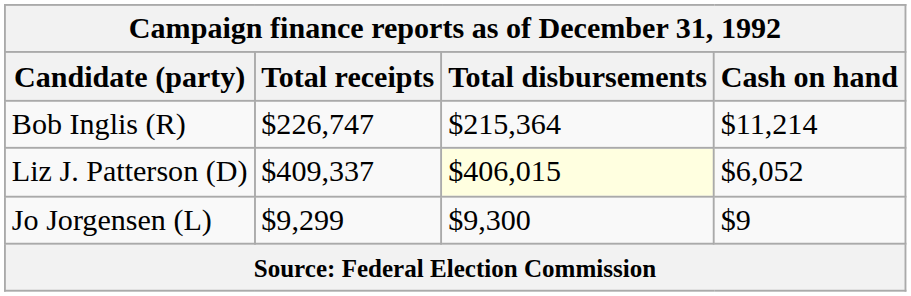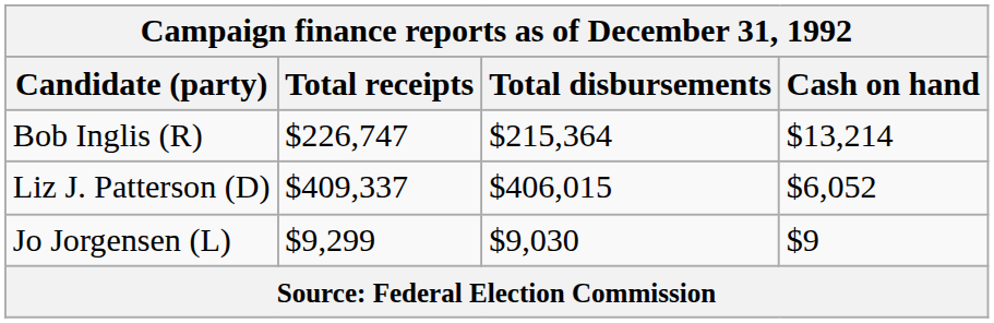 <table class="wikitable sortable">
 <tr>
 <th colspan=4>Campaign finance reports as of December 31, 1992</th>
 </tr>
 <tr style="text-align:center;">
 <th>Candidate (party)</th>
 <th>Total receipts</th>
 <th>Total disbursements</th>
 <th>Cash on hand</th>
 </tr>
 <tr>
 <td>Bob Inglis (R)</td>
 <td>$226,747</td>
 <td>$215,364</td>
-<td>$11,214</td>
+<td>$13,214</td>
 </tr>
 <tr>
 <td>Liz J. Patterson (D)</td>
 <td>$409,337</td>
-<td style="background: lightyellow;">$406,015</td>
+<td>$406,015</td>
 <td>$6,052</td>
 </tr>
 <tr>
 <td>Jo Jorgensen (L)</td>
 <td>$9,299</td>
-<td>$9,300</td>
+<td>$9,030</td>
 <td>$9</td>
 </tr>
 <tr>
 <th colspan="4"><small>Source: Federal Election Commission</small></th>
 </tr>
 </table>
